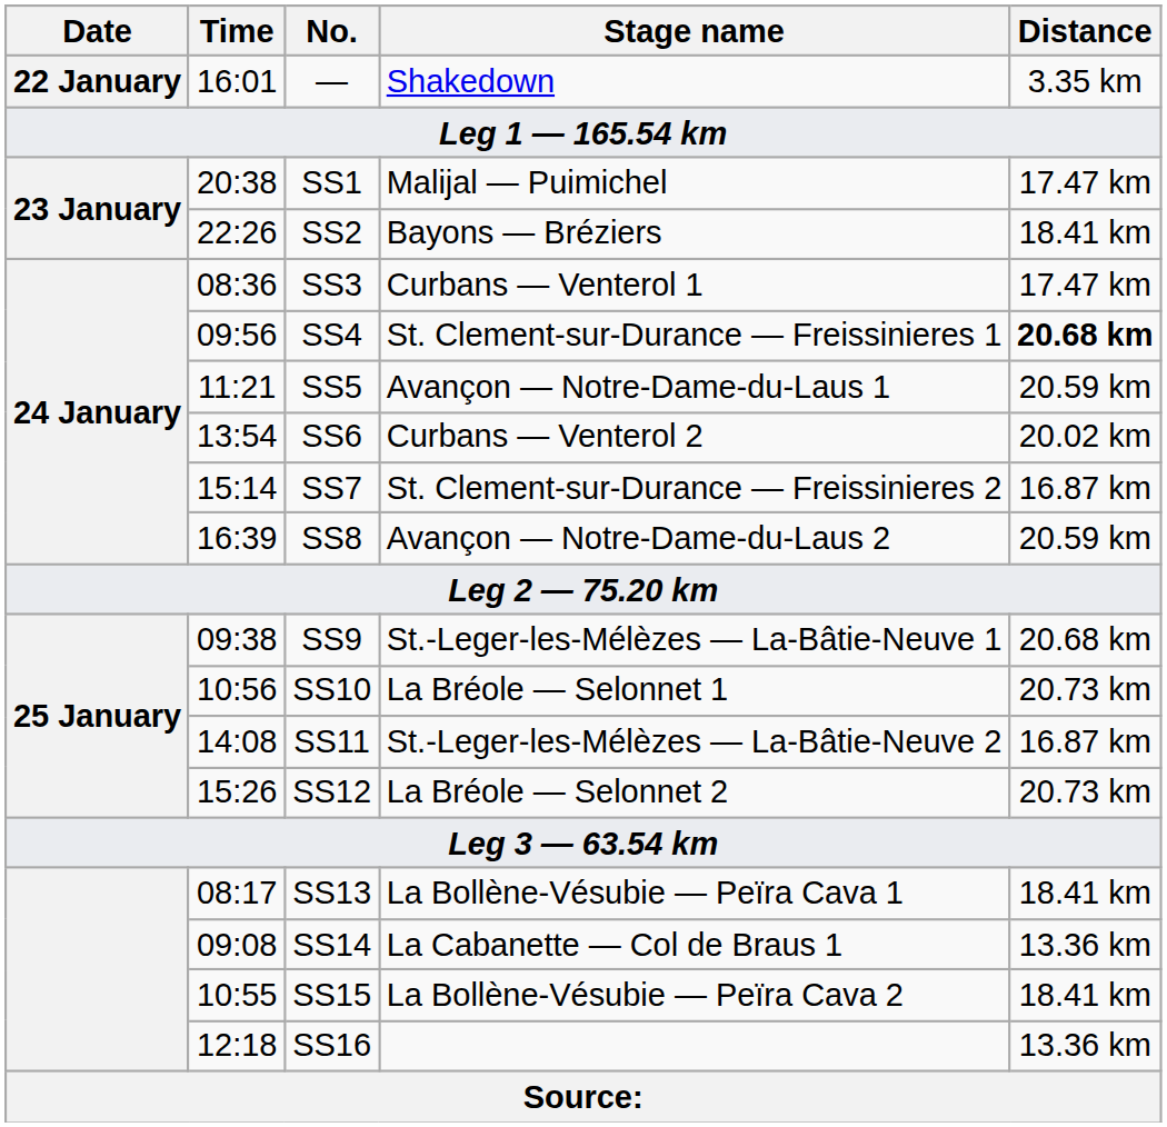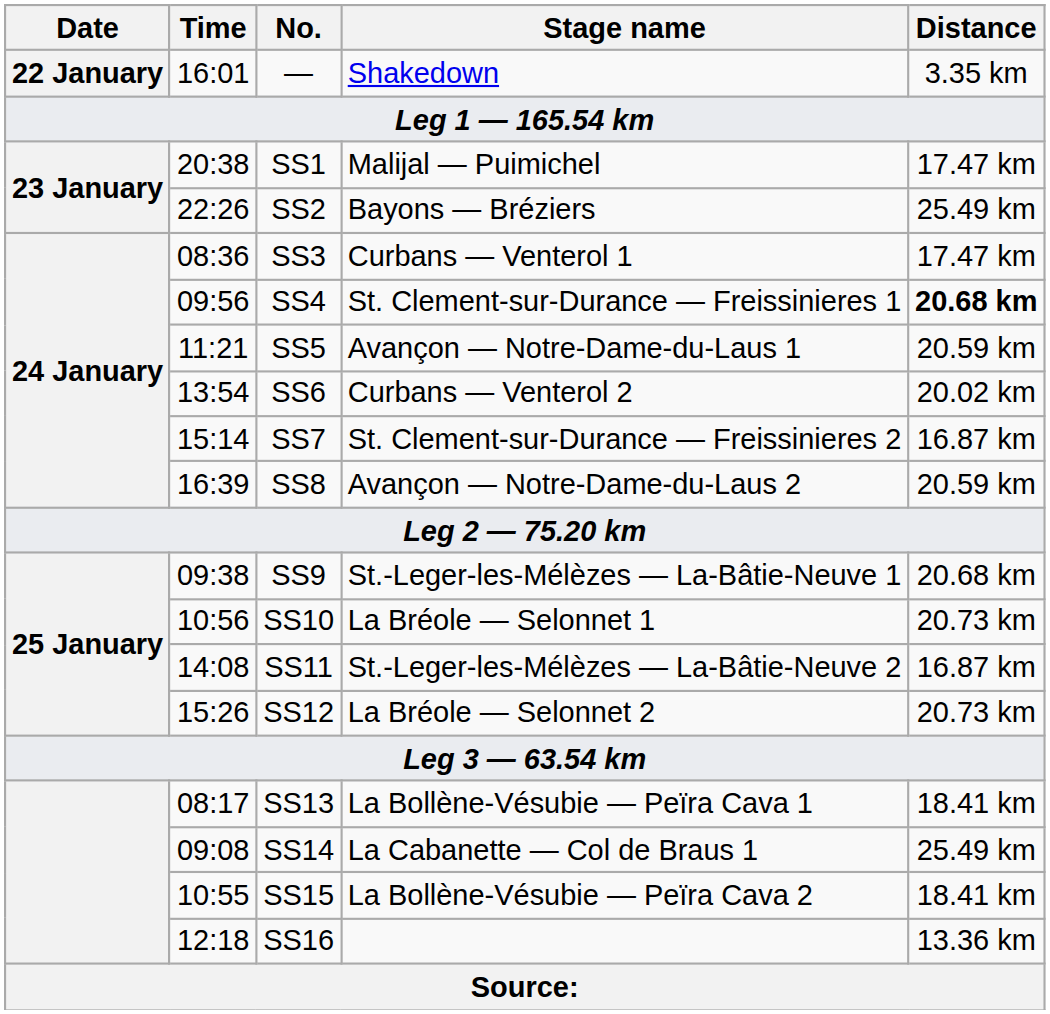 <table class="wikitable" style="font-size: 85%;">
 <tr>
 <th>Date</th>
 <th>Time</th>
 <th>No.</th>
 <th>Stage name</th>
 <th>Distance</th>
 </tr>
 <tr>
 <th rowspan="1">22 January</th>
 <td align="center">16:01</td>
 <td align="center">—</td>
 <td><a href='#'>Shakedown</a></td>
 <td align="center">3.35 km</td>
 </tr>
 <tr>
 <td style="background-color:#EAECF0; text-align:center" colspan="5"><strong><em>Leg 1 — 165.54 km</em></strong></td>
 </tr>
 <tr>
 <th rowspan="2">23 January</th>
 <td align="center">20:38</td>
 <td align="center">SS1</td>
 <td>Malijal — Puimichel</td>
 <td align="center">17.47 km</td>
 </tr>
 <tr>
 <td align="center">22:26</td>
 <td align="center">SS2</td>
 <td>Bayons — Bréziers</td>
-<td align="center">18.41 km</td>
+<td align="center">25.49 km</td>
 </tr>
 <tr>
 <th rowspan="6">24 January</th>
 <td align="center">08:36</td>
 <td align="center">SS3</td>
 <td>Curbans — Venterol 1</td>
 <td align="center">17.47 km</td>
 </tr>
 <tr>
 <td align="center">09:56</td>
 <td align="center">SS4</td>
 <td>St. Clement-sur-Durance — Freissinieres 1</td>
 <td align="center"><strong>20.68 km</strong></td>
 </tr>
 <tr>
 <td align="center">11:21</td>
 <td align="center">SS5</td>
 <td>Avançon — Notre-Dame-du-Laus 1</td>
 <td align="center">20.59 km</td>
 </tr>
 <tr>
 <td align="center">13:54</td>
 <td align="center">SS6</td>
 <td>Curbans — Venterol 2</td>
 <td align="center">20.02 km</td>
 </tr>
 <tr>
 <td align="center">15:14</td>
 <td align="center">SS7</td>
 <td>St. Clement-sur-Durance — Freissinieres 2</td>
 <td align="center">16.87 km</td>
 </tr>
 <tr>
 <td align="center">16:39</td>
 <td align="center">SS8</td>
 <td>Avançon — Notre-Dame-du-Laus 2</td>
 <td align="center">20.59 km</td>
 </tr>
 <tr>
 <td style="background-color:#EAECF0; text-align:center" colspan="5"><strong><em>Leg 2 — 75.20 km</em></strong></td>
 </tr>
 <tr>
 <th rowspan="4">25 January</th>
 <td align="center">09:38</td>
 <td align="center">SS9</td>
 <td>St.-Leger-les-Mélèzes — La-Bâtie-Neuve 1</td>
 <td align="center">20.68 km</td>
 </tr>
 <tr>
 <td align="center">10:56</td>
 <td align="center">SS10</td>
 <td>La Bréole — Selonnet 1</td>
 <td align="center">20.73 km</td>
 </tr>
 <tr>
 <td align="center">14:08</td>
 <td align="center">SS11</td>
 <td>St.-Leger-les-Mélèzes — La-Bâtie-Neuve 2</td>
 <td align="center">16.87 km</td>
 </tr>
 <tr>
 <td align="center">15:26</td>
 <td align="center">SS12</td>
 <td>La Bréole — Selonnet 2</td>
 <td align="center">20.73 km</td>
 </tr>
 <tr>
 <td style="background-color:#EAECF0; text-align:center" colspan="5"><strong><em>Leg 3 — 63.54 km</em></strong></td>
 </tr>
 <tr>
 <th rowspan="4"></th>
 <td align="center">08:17</td>
 <td align="center">SS13</td>
 <td>La Bollène-Vésubie — Peïra Cava 1</td>
 <td align="center">18.41 km</td>
 </tr>
 <tr>
 <td align="center">09:08</td>
 <td align="center">SS14</td>
 <td>La Cabanette — Col de Braus 1</td>
-<td align="center">13.36 km</td>
+<td align="center">25.49 km</td>
 </tr>
 <tr>
 <td align="center">10:55</td>
 <td align="center">SS15</td>
 <td>La Bollène-Vésubie — Peïra Cava 2</td>
 <td align="center">18.41 km</td>
 </tr>
 <tr>
 <td align="center">12:18</td>
 <td align="center">SS16</td>
 <td></td>
 <td align="center">13.36 km</td>
 </tr>
 <tr>
 <th colspan="5">Source:</th>
 </tr>
 </table>
